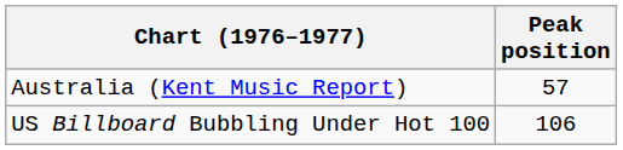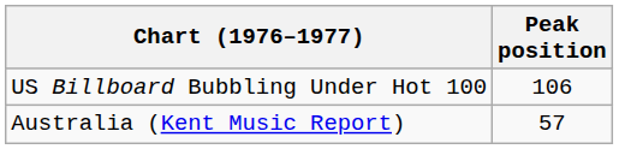 <table class="wikitable">
 <tr>
 <th>Chart (1976–1977)</th>
 <th>Peak<br>position</th>
 </tr>
 <tr>
+<td>US <em>Billboard</em> Bubbling Under Hot 100</td>
+<td align="center">106</td>
+</tr>
+<tr>
 <td>Australia (<a href='#'>Kent Music Report</a>)</td>
 <td align="center">57</td>
 </tr>
-<tr>
-<td>US <em>Billboard</em> Bubbling Under Hot 100</td>
-<td align="center">106</td>
-</tr>
 </table>
